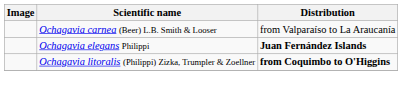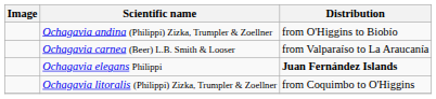 <table class="wikitable">
 <tr>
 <th>Image</th>
 <th>Scientific name</th>
 <th>Distribution</th>
+</tr>
+<tr>
+<td></td>
+<td><em><a href='#'>Ochagavia andina</a></em> <small>(Philippi) Zizka, Trumpler & Zoellner</small></td>
+<td>from O'Higgins to Biobío</td>
 </tr>
 <tr>
 <td></td>
 <td><em><a href='#'>Ochagavia carnea</a></em> <small>(Beer) L.B. Smith & Looser</small></td>
 <td>from Valparaíso to La Araucanía</td>
 </tr>
 <tr>
 <td></td>
 <td><em><a href='#'>Ochagavia elegans</a></em> <small>Philippi</small></td>
 <td><strong>Juan Fernández Islands</strong></td>
 </tr>
 <tr>
 <td></td>
 <td><em><a href='#'>Ochagavia litoralis</a></em> <small>(Philippi) Zizka, Trumpler & Zoellner</small></td>
-<td><strong>from Coquimbo to O'Higgins</strong></td>
+<td>from Coquimbo to O'Higgins</td>
 </tr>
 <tr>
 </tr>
 </table>
